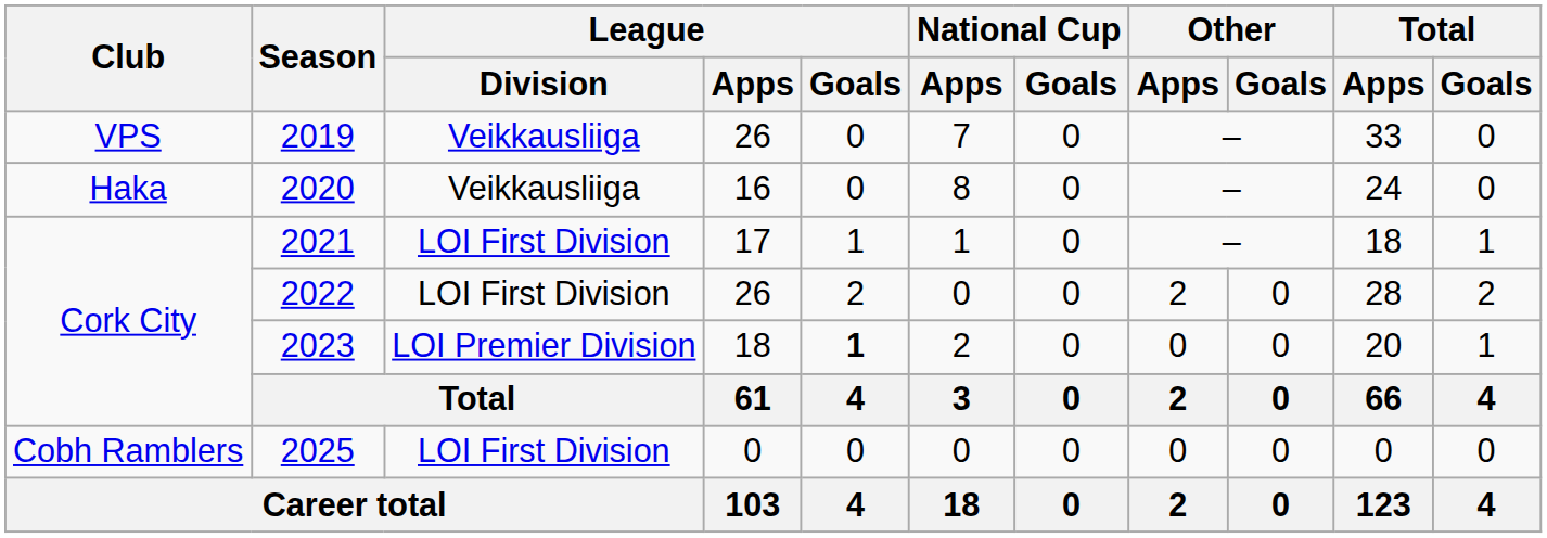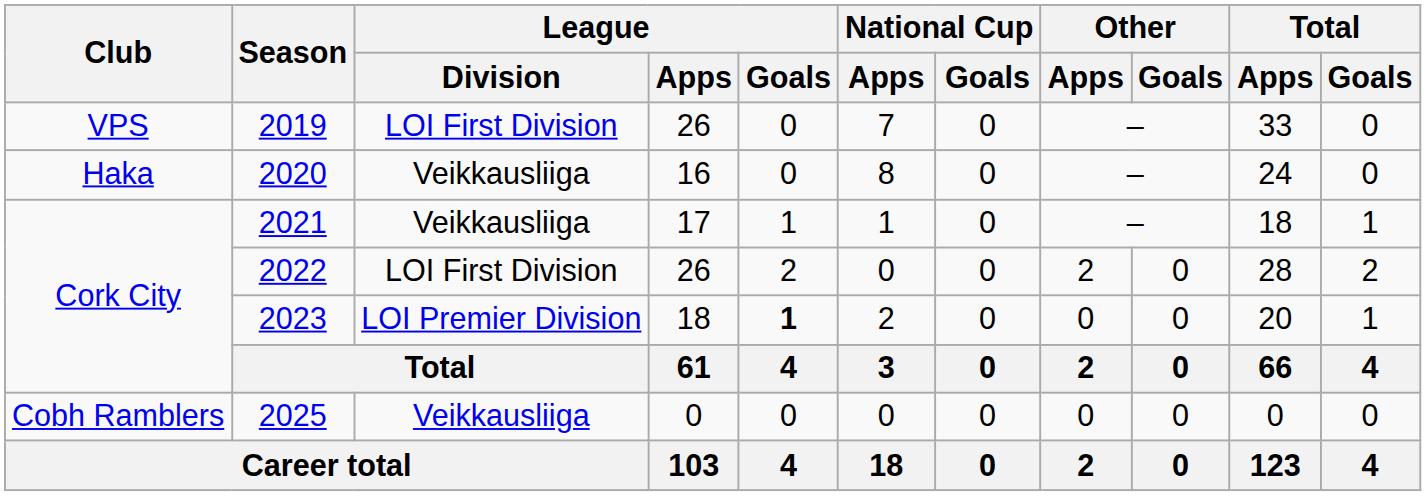 <table class="wikitable" style="text-align:center">
 <tr>
 <th rowspan="2">Club</th>
 <th rowspan="2">Season</th>
 <th colspan="3">League</th>
 <th colspan="2">National Cup</th>
 <th colspan="2">Other</th>
 <th colspan="2">Total</th>
 </tr>
 <tr>
 <th>Division</th>
 <th>Apps</th>
 <th>Goals</th>
 <th>Apps</th>
 <th>Goals</th>
 <th>Apps</th>
 <th>Goals</th>
 <th>Apps</th>
 <th>Goals</th>
 </tr>
 <tr>
 <td><a href='#'>VPS</a></td>
 <td><a href='#'>2019</a></td>
-<td><a href='#'>Veikkausliiga</a></td>
+<td><a href='#'>LOI First Division</a></td>
 <td>26</td>
 <td>0</td>
 <td>7</td>
 <td>0</td>
 <td colspan=2>–</td>
 <td>33</td>
 <td>0</td>
 </tr>
 <tr>
 <td><a href='#'>Haka</a></td>
 <td><a href='#'>2020</a></td>
 <td>Veikkausliiga</td>
 <td>16</td>
 <td>0</td>
 <td>8</td>
 <td>0</td>
 <td colspan=2>–</td>
 <td>24</td>
 <td>0</td>
 </tr>
 <tr>
 <td rowspan=4><a href='#'>Cork City</a></td>
 <td><a href='#'>2021</a></td>
-<td><a href='#'>LOI First Division</a></td>
+<td>Veikkausliiga</td>
 <td>17</td>
 <td>1</td>
 <td>1</td>
 <td>0</td>
 <td colspan=2>–</td>
 <td>18</td>
 <td>1</td>
 </tr>
 <tr>
 <td><a href='#'>2022</a></td>
 <td>LOI First Division</td>
 <td>26</td>
 <td>2</td>
 <td>0</td>
 <td>0</td>
 <td>2</td>
 <td>0</td>
 <td>28</td>
 <td>2</td>
 </tr>
 <tr>
 <td><a href='#'>2023</a></td>
 <td><a href='#'>LOI Premier Division</a></td>
 <td>18</td>
 <td><strong>1</strong></td>
 <td>2</td>
 <td>0</td>
 <td>0</td>
 <td>0</td>
 <td>20</td>
 <td>1</td>
 </tr>
 <tr>
 <th colspan=2>Total</th>
 <th>61</th>
 <th>4</th>
 <th>3</th>
 <th>0</th>
 <th>2</th>
 <th>0</th>
 <th>66</th>
 <th>4</th>
 </tr>
 <tr>
 <td><a href='#'>Cobh Ramblers</a></td>
 <td><a href='#'>2025</a></td>
-<td><a href='#'>LOI First Division</a></td>
+<td><a href='#'>Veikkausliiga</a></td>
 <td>0</td>
 <td>0</td>
 <td>0</td>
 <td>0</td>
 <td>0</td>
 <td>0</td>
 <td>0</td>
 <td>0</td>
 </tr>
 <tr>
 <th colspan="3">Career total</th>
 <th>103</th>
 <th>4</th>
 <th>18</th>
 <th>0</th>
 <th>2</th>
 <th>0</th>
 <th>123</th>
 <th>4</th>
 </tr>
 </table>
